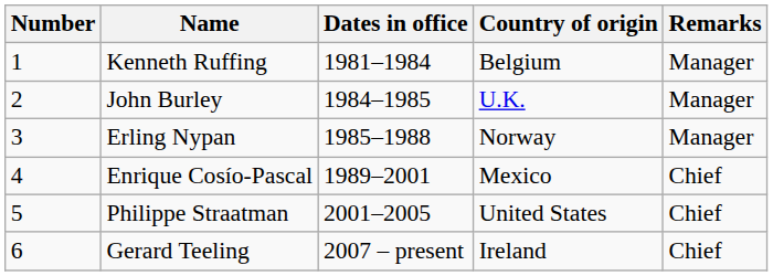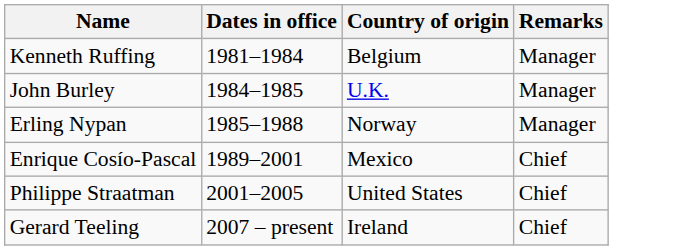 <table class="wikitable">
 <tr align="center">
-<th>Number</th>
 <th>Name</th>
 <th>Dates in office</th>
 <th>Country of origin</th>
 <th>Remarks</th>
 </tr>
 <tr>
-<td>1</td>
 <td>Kenneth Ruffing</td>
 <td>1981–1984</td>
 <td>Belgium</td>
 <td>Manager</td>
 </tr>
 <tr>
-<td>2</td>
 <td>John Burley</td>
 <td>1984–1985</td>
 <td><a href='#'>U.K.</a></td>
 <td>Manager</td>
 </tr>
 <tr>
-<td>3</td>
 <td>Erling Nypan</td>
 <td>1985–1988</td>
 <td>Norway</td>
 <td>Manager</td>
 </tr>
 <tr>
-<td>4</td>
 <td>Enrique Cosío-Pascal</td>
 <td>1989–2001</td>
 <td>Mexico</td>
 <td>Chief</td>
 </tr>
 <tr>
-<td>5</td>
 <td>Philippe Straatman</td>
 <td>2001–2005</td>
 <td>United States</td>
 <td>Chief</td>
 </tr>
 <tr>
-<td>6</td>
 <td>Gerard Teeling</td>
 <td>2007 – present</td>
 <td>Ireland</td>
 <td>Chief</td>
 </tr>
 </table>
